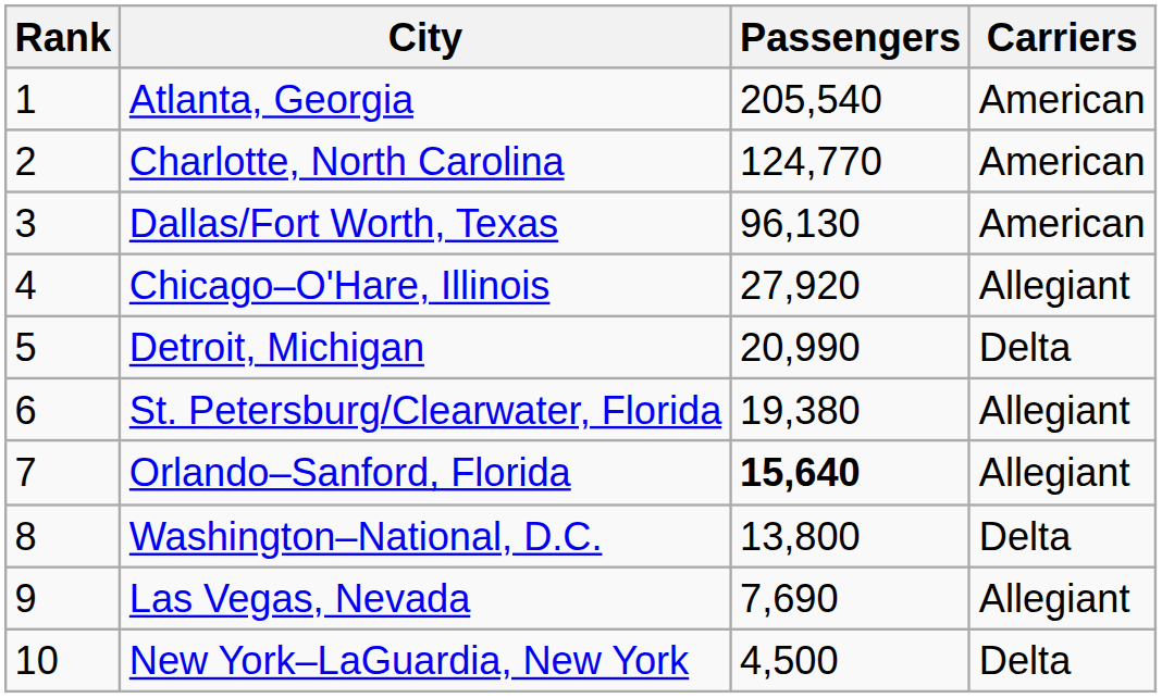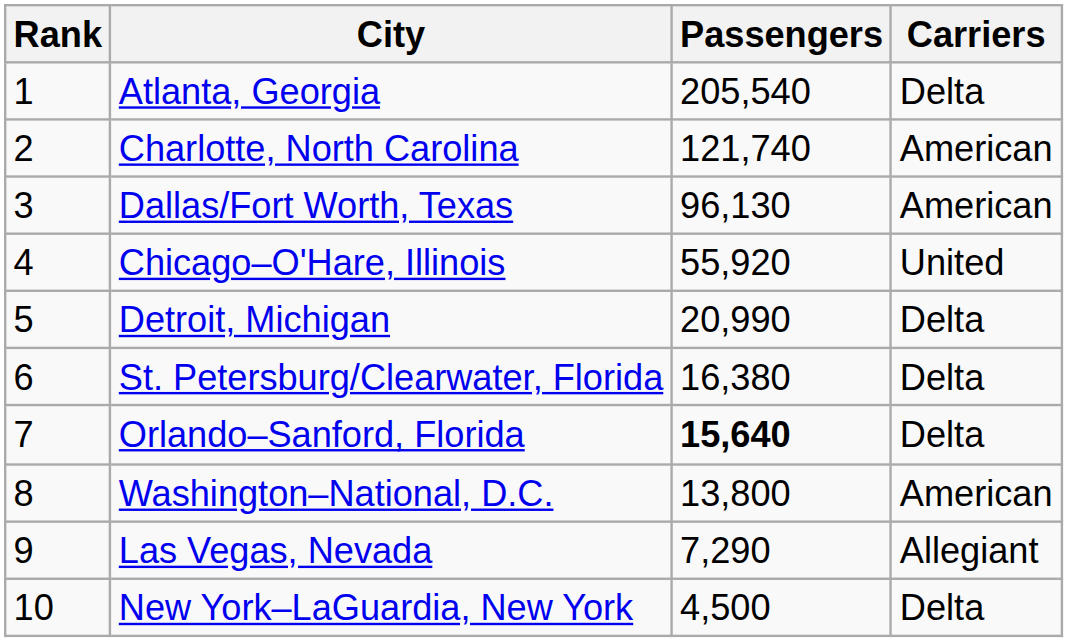 <table class="wikitable sortable" style="font-size: 95%" width= align=>
 <tr>
 <th>Rank</th>
 <th>City</th>
 <th>Passengers</th>
 <th>Carriers</th>
 </tr>
 <tr>
 <td>1</td>
 <td><a href='#'>Atlanta, Georgia</a></td>
 <td>205,540</td>
-<td>American</td>
+<td>Delta</td>
 </tr>
 <tr>
 <td>2</td>
 <td><a href='#'>Charlotte, North Carolina</a></td>
-<td>124,770</td>
+<td>121,740</td>
 <td>American</td>
 </tr>
 <tr>
 <td>3</td>
 <td><a href='#'>Dallas/Fort Worth, Texas</a></td>
 <td>96,130</td>
 <td>American</td>
 </tr>
 <tr>
 <td>4</td>
 <td><a href='#'>Chicago–O'Hare, Illinois</a></td>
-<td>27,920</td>
-<td>Allegiant</td>
+<td>55,920</td>
+<td>United</td>
 </tr>
 <tr>
 <td>5</td>
 <td><a href='#'>Detroit, Michigan</a></td>
 <td>20,990</td>
 <td>Delta</td>
 </tr>
 <tr>
 <td>6</td>
 <td><a href='#'>St. Petersburg/Clearwater, Florida</a></td>
-<td>19,380</td>
-<td>Allegiant</td>
+<td>16,380</td>
+<td>Delta</td>
 </tr>
 <tr>
 <td>7</td>
 <td><a href='#'>Orlando–Sanford, Florida</a></td>
 <td><strong>15,640</strong></td>
-<td>Allegiant</td>
+<td>Delta</td>
 </tr>
 <tr>
 <td>8</td>
 <td><a href='#'>Washington–National, D.C.</a></td>
 <td>13,800</td>
-<td>Delta</td>
+<td>American</td>
 </tr>
 <tr>
 <td>9</td>
 <td><a href='#'>Las Vegas, Nevada</a></td>
-<td>7,690</td>
+<td>7,290</td>
 <td>Allegiant</td>
 </tr>
 <tr>
 <td>10</td>
 <td><a href='#'>New York–LaGuardia, New York</a></td>
 <td>4,500</td>
 <td>Delta</td>
 </tr>
 </table>
